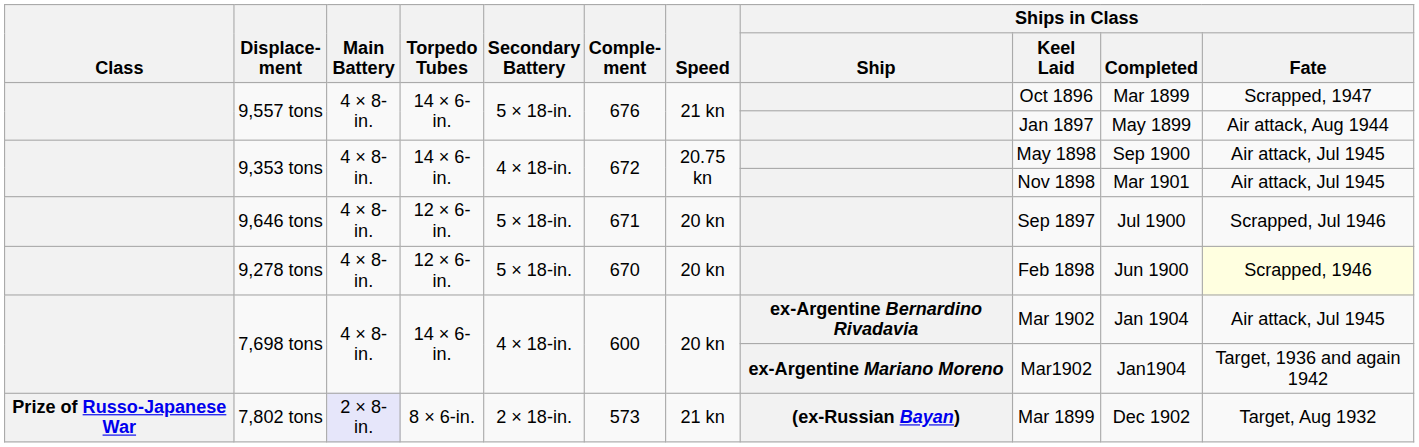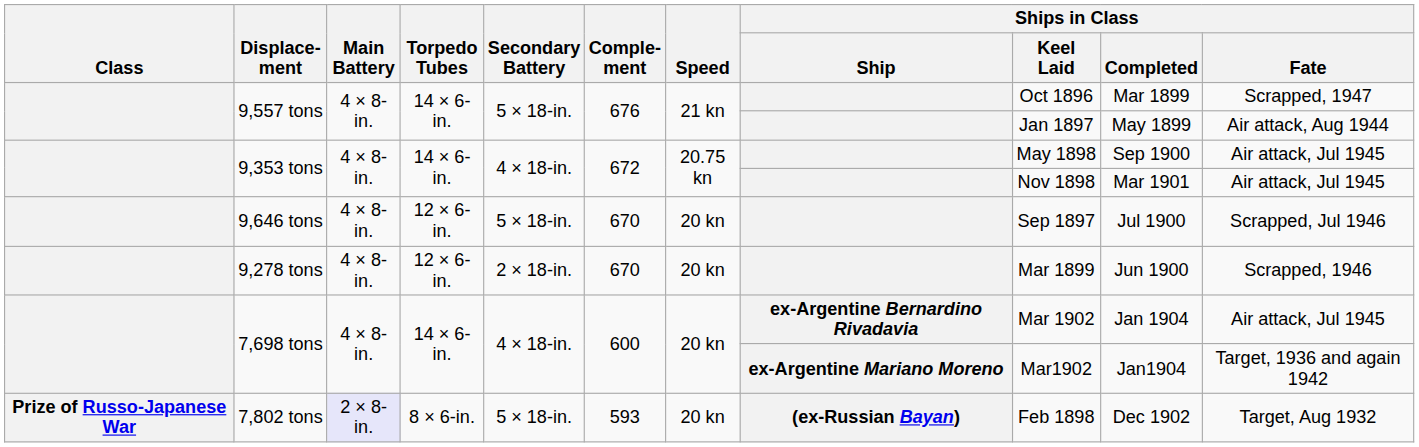 <table class="wikitable plainrowheaders" style="text-align: center;">
 <tr valign="bottom">
 <th scope="col" rowspan=2>Class</th>
 <th scope="col" rowspan=2>Displace-<br>ment</th>
 <th scope="col" rowspan=2>Main<br>Battery</th>
 <th scope="col" rowspan=2>Torpedo<br>Tubes</th>
 <th scope="col" rowspan=2>Secondary<br>Battery</th>
 <th scope="col" rowspan=2>Comple-<br>ment</th>
 <th scope="col" rowspan=2>Speed</th>
 <th scope="col" colspan=5>Ships in Class</th>
 </tr>
 <tr valign="bottom">
 <th scope="col">Ship</th>
 <th scope="col">Keel Laid</th>
 <th scope="col">Completed</th>
 <th scope="col">Fate</th>
 </tr>
 <tr>
 <th scope="row" rowspan=2></th>
 <td scope="row" rowspan=2 style="text-align: center">9,557 tons</td>
 <td scope="row" rowspan=2 style="text-align: center">4 × 8-in.</td>
 <td scope="row" rowspan=2 style="text-align: center">14 × 6-in.</td>
 <td scope="row" rowspan=2 style="text-align: center">5 × 18-in.</td>
 <td scope="row" rowspan=2 style="text-align: center">676</td>
 <td scope="row" rowspan=2 style="text-align: center">21 kn</td>
 <th scope="row"></th>
 <td scope="row" style="text-align: center">Oct 1896</td>
 <td scope="row" style="text-align: center">Mar 1899</td>
 <td scope="row" style="text-align: center">Scrapped, 1947</td>
 </tr>
 <tr>
 <th scope="row"></th>
 <td scope="row" style="text-align: center">Jan 1897</td>
 <td scope="row" style="text-align: center">May 1899</td>
 <td scope="row" style="text-align: center">Air attack, Aug 1944</td>
 </tr>
 <tr>
 <th scope="row" rowspan=2></th>
 <td scope="row" rowspan=2 style="text-align: center">9,353 tons</td>
 <td scope="row" rowspan=2 style="text-align: center">4 × 8-in.</td>
 <td scope="row" rowspan=2 style="text-align: center">14 × 6-in.</td>
 <td scope="row" rowspan=2 style="text-align: center">4 × 18-in.</td>
 <td scope="row" rowspan=2 style="text-align: center">672</td>
 <td scope="row" rowspan=2 style="text-align: center">20.75 kn</td>
 <th scope="row"></th>
 <td scope="row" style="text-align: center">May 1898</td>
 <td scope="row" style="text-align: center">Sep 1900</td>
 <td scope="row" style="text-align: center">Air attack, Jul 1945</td>
 </tr>
 <tr>
 <th scope="row"></th>
 <td scope="row" style="text-align: center">Nov 1898</td>
 <td scope="row" style="text-align: center">Mar 1901</td>
 <td scope="row" style="text-align: center">Air attack, Jul 1945</td>
 </tr>
 <tr>
 <th scope="row"></th>
 <td scope="row" style="text-align: center">9,646 tons</td>
 <td scope="row" style="text-align: center">4 × 8-in.</td>
 <td scope="row" style="text-align: center">12 × 6-in.</td>
 <td scope="row" style="text-align: center">5 × 18-in.</td>
-<td scope="row" style="text-align: center">671</td>
+<td scope="row" style="text-align: center">670</td>
 <td scope="row" style="text-align: center">20 kn</td>
 <th scope="row"></th>
 <td scope="row" style="text-align: center">Sep 1897</td>
 <td scope="row" style="text-align: center">Jul 1900</td>
 <td scope="row" style="text-align: center">Scrapped, Jul 1946</td>
 </tr>
 <tr>
 <th scope="row"></th>
 <td scope="row" style="text-align: center">9,278 tons</td>
 <td scope="row" style="text-align: center">4 × 8-in.</td>
 <td scope="row" style="text-align: center">12 × 6-in.</td>
-<td scope="row" style="text-align: center">5 × 18-in.</td>
+<td scope="row" style="text-align: center">2 × 18-in.</td>
 <td scope="row" style="text-align: center">670</td>
 <td scope="row" style="text-align: center">20 kn</td>
 <th scope="row"></th>
-<td scope="row" style="text-align: center">Feb 1898</td>
+<td scope="row" style="text-align: center">Mar 1899</td>
 <td scope="row" style="text-align: center">Jun 1900</td>
-<td scope="row" style="background: lightyellow; text-align: center">Scrapped, 1946</td>
+<td scope="row" style="text-align: center">Scrapped, 1946</td>
 </tr>
 <tr>
 <th scope="row" rowspan=2></th>
 <td scope="row" rowspan=2 style="text-align: center">7,698 tons</td>
 <td scope="row" rowspan=2 style="text-align: center">4 × 8-in.</td>
 <td scope="row" rowspan=2 style="text-align: center">14 × 6-in.</td>
 <td scope="row" rowspan=2 style="text-align: center">4 × 18-in.</td>
 <td scope="row" rowspan=2 style="text-align: center">600</td>
 <td scope="row" rowspan=2 style="text-align: center">20 kn</td>
 <th scope="row"> ex-Argentine <em>Bernardino Rivadavia</em></th>
 <td scope="row" style="text-align: center">Mar 1902</td>
 <td scope="row" style="text-align: center">Jan 1904</td>
 <td scope="row" style="text-align: center">Air attack, Jul 1945</td>
 </tr>
 <tr>
 <th scope="row"> ex-Argentine <em>Mariano Moreno</em></th>
 <td scope="row" style="text-align: center">Mar1902</td>
 <td scope="row" style="text-align: center">Jan1904</td>
 <td scope="row" style="text-align: center">Target, 1936 and again 1942</td>
 </tr>
 <tr>
 <th scope="row">Prize of <a href='#'>Russo-Japanese War</a></th>
 <td scope="row" style="text-align: center">7,802 tons</td>
 <td scope="row" style="background: lavender; text-align: center">2 × 8-in.</td>
 <td scope="row" style="text-align: center">8 × 6-in.</td>
-<td scope="row" style="text-align: center">2 × 18-in.</td>
-<td scope="row" style="text-align: center">573</td>
-<td scope="row" style="text-align: center">21 kn</td>
+<td scope="row" style="text-align: center">5 × 18-in.</td>
+<td scope="row" style="text-align: center">593</td>
+<td scope="row" style="text-align: center">20 kn</td>
 <th scope="row"> (ex-Russian <a href='#'><em>Bayan</em></a>)</th>
-<td scope="row" style="text-align: center">Mar 1899</td>
+<td scope="row" style="text-align: center">Feb 1898</td>
 <td scope="row" style="text-align: center">Dec 1902</td>
 <td scope="row" style="text-align: center">Target, Aug 1932</td>
 </tr>
 </table>
